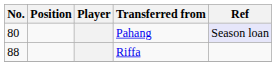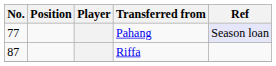 <table class="wikitable plainrowheaders sortable" style="text-align:center; text-align:left">
 <tr>
 <th scope="col">No.</th>
 <th scope="col">Position</th>
 <th scope="col">Player</th>
 <th scope="col">Transferred from</th>
 <th scope="col" class="unsortable">Ref</th>
 </tr>
 <tr>
-<td>80</td>
+<td>77</td>
 <td></td>
 <th scope="row"></th>
 <td> <a href='#'>Pahang</a></td>
 <td style="background: lavender;">Season loan</td>
 </tr>
 <tr>
-<td>88</td>
+<td>87</td>
 <td></td>
 <th scope="row"></th>
 <td> <a href='#'>Riffa</a></td>
 <td></td>
 </tr>
 <tr>
 </tr>
 </table>
